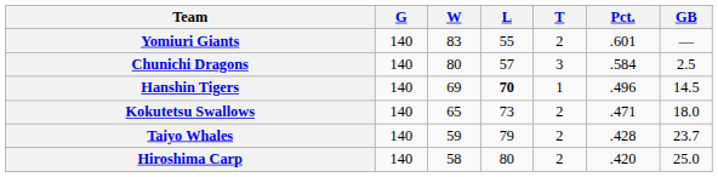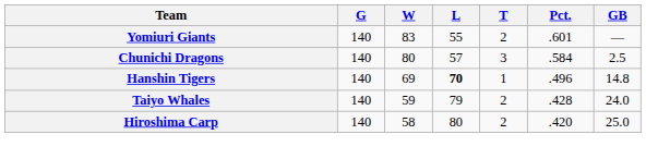 <table class="wikitable plainrowheaders" width="60%" style="text-align:center;">
 <tr>
 <th scope="col" width="35%">Team</th>
 <th scope="col" width="5%"><a href='#'>G</a></th>
 <th scope="col" width="5%"><a href='#'>W</a></th>
 <th scope="col" width="5%"><a href='#'>L</a></th>
 <th scope="col" width="5%"><a href='#'>T</a></th>
 <th scope="col" width="7%"><a href='#'>Pct.</a></th>
 <th scope="col" width="5%"><a href='#'>GB</a></th>
 </tr>
 <tr>
 <th scope="row" style="text-align:center;"><a href='#'>Yomiuri Giants</a></th>
 <td>140</td>
 <td>83</td>
 <td>55</td>
 <td>2</td>
 <td>.601</td>
 <td>—</td>
 </tr>
 <tr>
 <th scope="row" style="text-align:center;"><a href='#'>Chunichi Dragons</a></th>
 <td>140</td>
 <td>80</td>
 <td>57</td>
 <td>3</td>
 <td>.584</td>
 <td>2.5</td>
 </tr>
 <tr>
 <th scope="row" style="text-align:center;"><a href='#'>Hanshin Tigers</a></th>
 <td>140</td>
 <td>69</td>
 <td><strong>70</strong></td>
 <td>1</td>
 <td>.496</td>
-<td>14.5</td>
-</tr>
-<tr>
-<th scope="row" style="text-align:center;"><a href='#'>Kokutetsu Swallows</a></th>
-<td>140</td>
-<td>65</td>
-<td>73</td>
-<td>2</td>
-<td>.471</td>
-<td>18.0</td>
+<td>14.8</td>
 </tr>
 <tr>
 <th scope="row" style="text-align:center;"><a href='#'>Taiyo Whales</a></th>
 <td>140</td>
 <td>59</td>
 <td>79</td>
 <td>2</td>
 <td>.428</td>
-<td>23.7</td>
+<td>24.0</td>
 </tr>
 <tr>
 <th scope="row" style="text-align:center;"><a href='#'>Hiroshima Carp</a></th>
 <td>140</td>
 <td>58</td>
 <td>80</td>
 <td>2</td>
 <td>.420</td>
 <td>25.0</td>
 </tr>
 </table>
